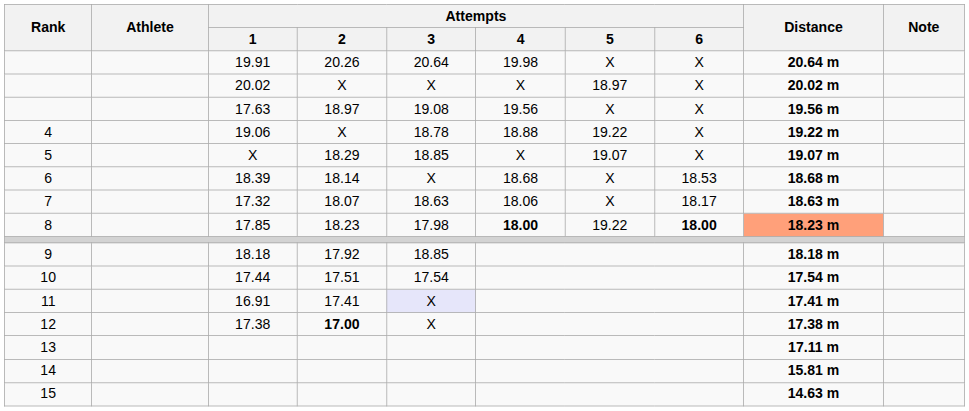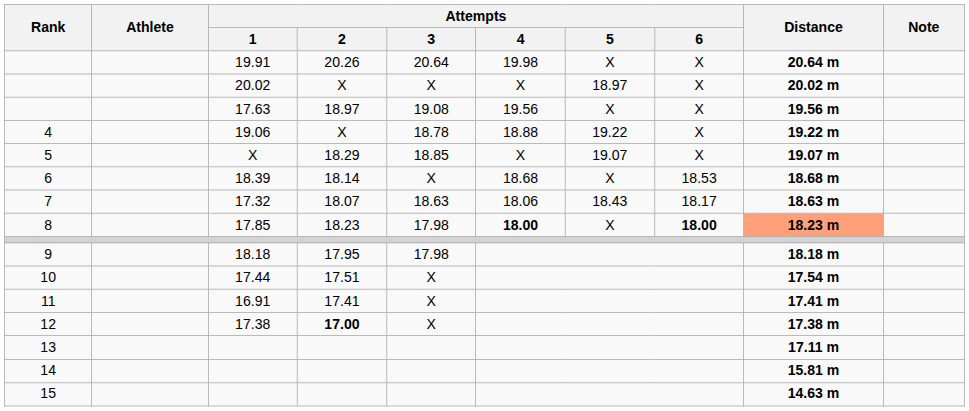 <table class="wikitable" style=" text-align:center; font-size:110%;" width="95%">
 <tr>
 <th rowspan="2">Rank</th>
 <th rowspan="2">Athlete</th>
 <th colspan="6">Attempts</th>
 <th rowspan="2">Distance</th>
 <th rowspan="2">Note</th>
 </tr>
 <tr>
 <th>1</th>
 <th>2</th>
 <th>3</th>
 <th>4</th>
 <th>5</th>
 <th>6</th>
 </tr>
 <tr>
 <td></td>
 <td align=left></td>
 <td>19.91</td>
 <td>20.26</td>
 <td>20.64</td>
 <td>19.98</td>
 <td>X</td>
 <td>X</td>
 <td><strong>20.64 m </strong></td>
 <td></td>
 </tr>
 <tr>
 <td></td>
 <td align=left></td>
 <td>20.02</td>
 <td>X</td>
 <td>X</td>
 <td>X</td>
 <td>18.97</td>
 <td>X</td>
 <td><strong>20.02 m </strong></td>
 <td></td>
 </tr>
 <tr>
 <td></td>
 <td align=left></td>
 <td>17.63</td>
 <td>18.97</td>
 <td>19.08</td>
 <td>19.56</td>
 <td>X</td>
 <td>X</td>
 <td><strong>19.56 m </strong></td>
 <td></td>
 </tr>
 <tr>
 <td>4</td>
 <td align=left></td>
 <td>19.06</td>
 <td>X</td>
 <td>18.78</td>
 <td>18.88</td>
 <td>19.22</td>
 <td>X</td>
 <td><strong>19.22 m </strong></td>
 <td></td>
 </tr>
 <tr>
 <td>5</td>
 <td align=left></td>
 <td>X</td>
 <td>18.29</td>
 <td>18.85</td>
 <td>X</td>
 <td>19.07</td>
 <td>X</td>
 <td><strong>19.07 m </strong></td>
 <td></td>
 </tr>
 <tr>
 <td>6</td>
 <td align=left></td>
 <td>18.39</td>
 <td>18.14</td>
 <td>X</td>
 <td>18.68</td>
 <td>X</td>
 <td>18.53</td>
 <td><strong>18.68 m </strong></td>
 <td></td>
 </tr>
 <tr>
 <td>7</td>
 <td align=left></td>
 <td>17.32</td>
 <td>18.07</td>
 <td>18.63</td>
 <td>18.06</td>
-<td>X</td>
+<td>18.43</td>
 <td>18.17</td>
 <td><strong>18.63 m </strong></td>
 <td></td>
 </tr>
 <tr>
 <td>8</td>
 <td align=left></td>
 <td>17.85</td>
 <td>18.23</td>
 <td>17.98</td>
 <td><strong>18.00</strong></td>
-<td>19.22</td>
+<td>X</td>
 <td><strong>18.00</strong></td>
 <td style="background: lightsalmon;"><strong>18.23 m </strong></td>
 <td></td>
 </tr>
 <tr>
 <td colspan=10 bgcolor=lightgray></td>
 </tr>
 <tr>
 <td>9</td>
 <td align=left></td>
 <td>18.18</td>
-<td>17.92</td>
-<td>18.85</td>
+<td>17.95</td>
+<td>17.98</td>
 <td colspan=3></td>
 <td><strong>18.18 m </strong></td>
 <td></td>
 </tr>
 <tr>
 <td>10</td>
 <td align=left></td>
 <td>17.44</td>
 <td>17.51</td>
-<td>17.54</td>
+<td>X</td>
 <td colspan=3></td>
 <td><strong>17.54 m </strong></td>
 <td></td>
 </tr>
 <tr>
 <td>11</td>
 <td align=left></td>
 <td>16.91</td>
 <td>17.41</td>
-<td style="background: lavender;">X</td>
+<td>X</td>
 <td colspan=3></td>
 <td><strong>17.41 m </strong></td>
 <td></td>
 </tr>
 <tr>
 <td>12</td>
 <td align=left></td>
 <td>17.38</td>
 <td><strong>17.00</strong></td>
 <td>X</td>
 <td colspan=3></td>
 <td><strong>17.38 m </strong></td>
 <td></td>
 </tr>
 <tr>
 <td>13</td>
 <td align=left></td>
 <td></td>
 <td></td>
 <td></td>
 <td colspan=3></td>
 <td><strong>17.11 m </strong></td>
 <td></td>
 </tr>
 <tr>
 <td>14</td>
 <td align=left></td>
 <td></td>
 <td></td>
 <td></td>
 <td colspan=3></td>
 <td><strong>15.81 m </strong></td>
 <td></td>
 </tr>
 <tr>
 <td>15</td>
 <td align=left></td>
 <td></td>
 <td></td>
 <td></td>
 <td colspan=3></td>
 <td><strong>14.63 m </strong></td>
 <td></td>
 </tr>
 </table>
